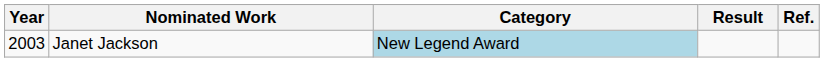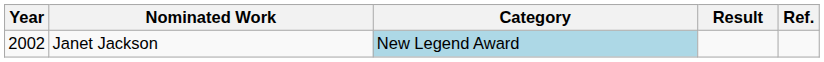 <table class="wikitable" width="50%">
 <tr>
 <th width="5%">Year</th>
 <th width="40%">Nominated Work</th>
 <th width="40%">Category</th>
 <th width="10%">Result</th>
 <th width="5%">Ref.</th>
 </tr>
 <tr>
-<td>2003</td>
+<td>2002</td>
 <td>Janet Jackson</td>
 <td style="background: lightblue;">New Legend Award</td>
 <td></td>
 <td></td>
 </tr>
 </table>
